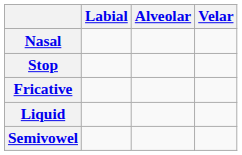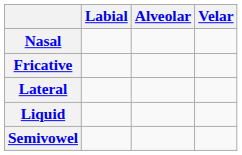 <table class="wikitable" style="text-align:center;">
 <tr>
 <th></th>
 <th><a href='#'>Labial</a></th>
 <th><a href='#'>Alveolar</a></th>
 <th><a href='#'>Velar</a></th>
 </tr>
 <tr>
 <th><a href='#'>Nasal</a></th>
 <td></td>
 <td></td>
 <td></td>
 </tr>
 <tr>
-<th><a href='#'>Stop</a></th>
+<th><a href='#'>Fricative</a></th>
 <td></td>
 <td></td>
 <td></td>
 </tr>
 <tr>
-<th><a href='#'>Fricative</a></th>
+<th><a href='#'>Lateral</a></th>
 <td></td>
 <td></td>
 <td></td>
 </tr>
 <tr>
 <th><a href='#'>Liquid</a></th>
 <td></td>
 <td></td>
 <td></td>
 </tr>
 <tr>
 <th><a href='#'>Semivowel</a></th>
 <td></td>
 <td></td>
 <td></td>
 </tr>
 </table>
